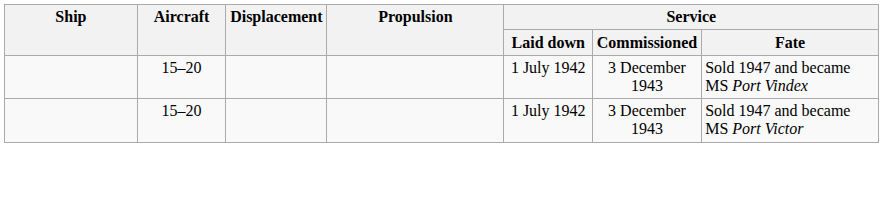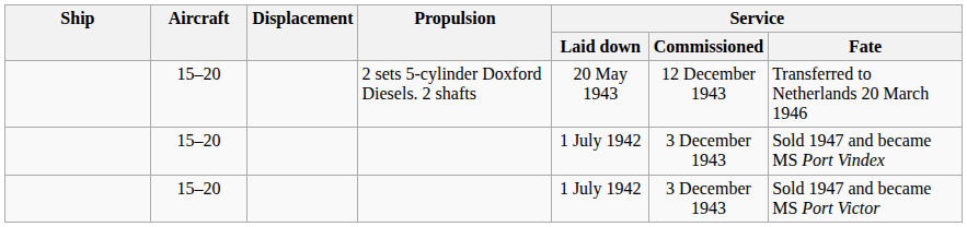 <table class="wikitable" style="width:99%;">
 <tr valign="top"|- valign="top">
 <th style="width:15%; text-align:center;" rowspan="2">Ship</th>
 <th style="width:10%; text-align:center;" rowspan="2">Aircraft</th>
 <th style="width:10%; text-align:center;" rowspan="2">Displacement</th>
 <th style="width:20%; text-align:center;" rowspan="2">Propulsion</th>
 <th style="width:40%; text-align:center;" colspan="3">Service</th>
 </tr>
 <tr valign="top">
 <th style="width:10%; text-align:center;">Laid down</th>
 <th style="width:10%; text-align:center;">Commissioned</th>
 <th style="width:20%; text-align:center;">Fate</th>
+</tr>
+<tr valign="top">
+<td align= left></td>
+<td style="text-align:center;">15–20</td>
+<td style="text-align:center;"></td>
+<td align= left>2 sets 5-cylinder Doxford Diesels. 2 shafts</td>
+<td style="text-align:center;">20 May 1943</td>
+<td style="text-align:center;">12 December 1943</td>
+<td align= left>Transferred to Netherlands 20 March 1946</td>
 </tr>
 <tr valign="top">
 <td align= left></td>
 <td style="text-align:center;">15–20</td>
 <td style="text-align:center;"></td>
 <td align= left></td>
 <td style="text-align:center;">1 July 1942</td>
 <td style="text-align:center;">3 December 1943</td>
 <td align= left>Sold 1947 and became MS <em>Port Vindex</em></td>
 </tr>
 <tr valign="top">
 <td align= left></td>
 <td style="text-align:center;">15–20</td>
 <td style="text-align:center;"></td>
 <td align= left></td>
 <td style="text-align:center;">1 July 1942</td>
 <td style="text-align:center;">3 December 1943</td>
 <td align= left>Sold 1947 and became MS <em>Port Victor</em></td>
 </tr>
 </table>
